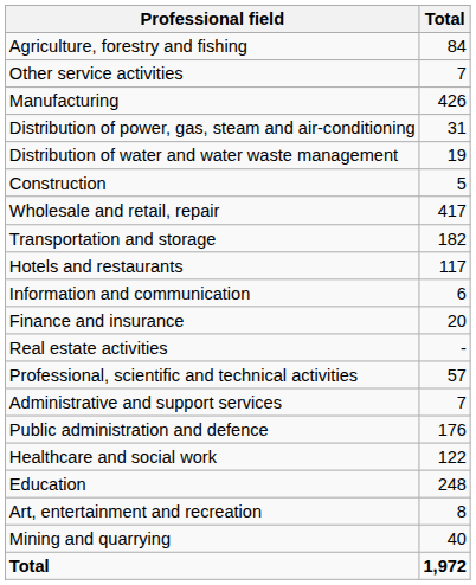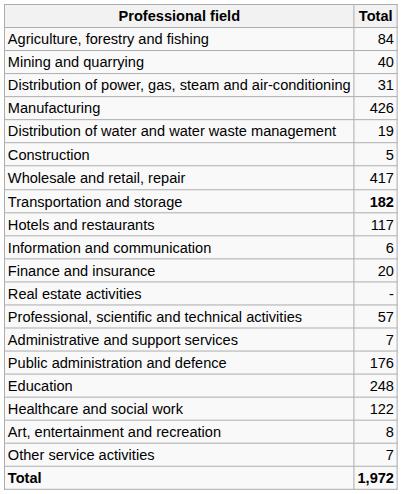 <table class="wikitable sortable" style="font-size:95%;">
 <tr>
 <th>Professional field</th>
 <th>Total</th>
 </tr>
 <tr>
 <td>Agriculture, forestry and fishing</td>
 <td align="right">84</td>
 </tr>
 <tr>
-<td>Other service activities</td>
-<td align="right">7</td>
+<td>Mining and quarrying</td>
+<td align="right">40</td>
+</tr>
+<tr>
+<td>Distribution of power, gas, steam and air-conditioning</td>
+<td align="right">31</td>
 </tr>
 <tr>
 <td>Manufacturing</td>
 <td align="right">426</td>
-</tr>
-<tr>
-<td>Distribution of power, gas, steam and air-conditioning</td>
-<td align="right">31</td>
 </tr>
 <tr>
 <td>Distribution of water and water waste management</td>
 <td align="right">19</td>
 </tr>
 <tr>
 <td>Construction</td>
 <td align="right">5</td>
 </tr>
 <tr>
 <td>Wholesale and retail, repair</td>
 <td align="right">417</td>
 </tr>
 <tr>
 <td>Transportation and storage</td>
-<td align="right">182</td>
+<td align="right"><strong>182</strong></td>
 </tr>
 <tr>
 <td>Hotels and restaurants</td>
 <td align="right">117</td>
 </tr>
 <tr>
 <td>Information and communication</td>
 <td align="right">6</td>
 </tr>
 <tr>
 <td>Finance and insurance</td>
 <td align="right">20</td>
 </tr>
 <tr>
 <td>Real estate activities</td>
 <td align="right">-</td>
 </tr>
 <tr>
 <td>Professional, scientific and technical activities</td>
 <td align="right">57</td>
 </tr>
 <tr>
 <td>Administrative and support services</td>
 <td align="right">7</td>
 </tr>
 <tr>
 <td>Public administration and defence</td>
 <td align="right">176</td>
 </tr>
 <tr>
+<td>Education</td>
+<td align="right">248</td>
+</tr>
+<tr>
 <td>Healthcare and social work</td>
 <td align="right">122</td>
-</tr>
-<tr>
-<td>Education</td>
-<td align="right">248</td>
 </tr>
 <tr>
 <td>Art, entertainment and recreation</td>
 <td align="right">8</td>
 </tr>
 <tr>
-<td>Mining and quarrying</td>
-<td align="right">40</td>
+<td>Other service activities</td>
+<td align="right">7</td>
 </tr>
 <tr class="sortbottom">
 <td><strong>Total</strong></td>
 <td align="right"><strong>1,972</strong></td>
 </tr>
 </table>
